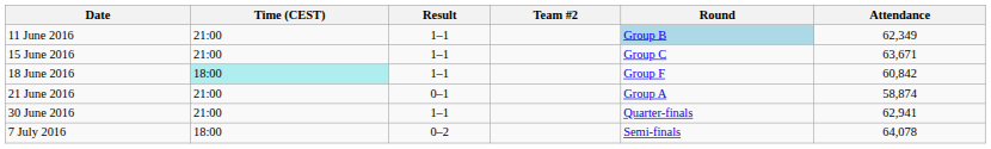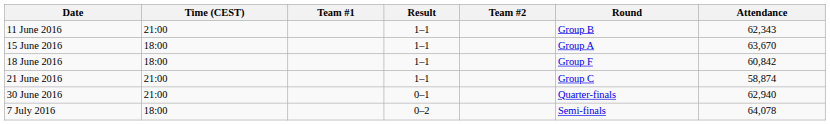 <table class="wikitable" style="text-align: left;" width="100%">
 <tr>
 <th>Date</th>
 <th>Time (CEST)</th>
+<th>Team #1</th>
 <th>Result</th>
 <th>Team #2</th>
 <th>Round</th>
 <th>Attendance</th>
 </tr>
 <tr>
 <td>11 June 2016</td>
 <td>21:00</td>
+<td></td>
 <td style="text-align:center;">1–1</td>
 <td></td>
-<td style="background: lightblue;"><a href='#'>Group B</a></td>
-<td style="text-align:center;">62,349</td>
+<td><a href='#'>Group B</a></td>
+<td style="text-align:center;">62,343</td>
 </tr>
 <tr>
 <td>15 June 2016</td>
-<td>21:00</td>
+<td>18:00</td>
+<td></td>
 <td style="text-align:center;">1–1</td>
 <td></td>
-<td><a href='#'>Group C</a></td>
-<td style="text-align:center;">63,671</td>
+<td><a href='#'>Group A</a></td>
+<td style="text-align:center;">63,670</td>
 </tr>
 <tr>
 <td>18 June 2016</td>
-<td style="background: paleturquoise;">18:00</td>
+<td>18:00</td>
+<td></td>
 <td style="text-align:center;">1–1</td>
 <td></td>
 <td><a href='#'>Group F</a></td>
 <td style="text-align:center;">60,842</td>
 </tr>
 <tr>
 <td>21 June 2016</td>
 <td>21:00</td>
-<td style="text-align:center;">0–1</td>
 <td></td>
-<td><a href='#'>Group A</a></td>
+<td style="text-align:center;">1–1 <br></td>
+<td></td>
+<td><a href='#'>Group C</a></td>
 <td style="text-align:center;">58,874</td>
 </tr>
 <tr>
 <td>30 June 2016</td>
 <td>21:00</td>
-<td style="text-align:center;">1–1 <br></td>
+<td></td>
+<td style="text-align:center;">0–1</td>
 <td></td>
 <td><a href='#'>Quarter-finals</a></td>
-<td style="text-align:center;">62,941</td>
+<td style="text-align:center;">62,940</td>
 </tr>
 <tr>
 <td>7 July 2016</td>
 <td>18:00</td>
+<td></td>
 <td style="text-align:center;">0–2</td>
 <td></td>
 <td><a href='#'>Semi-finals</a></td>
 <td style="text-align:center;">64,078</td>
 </tr>
 </table>
